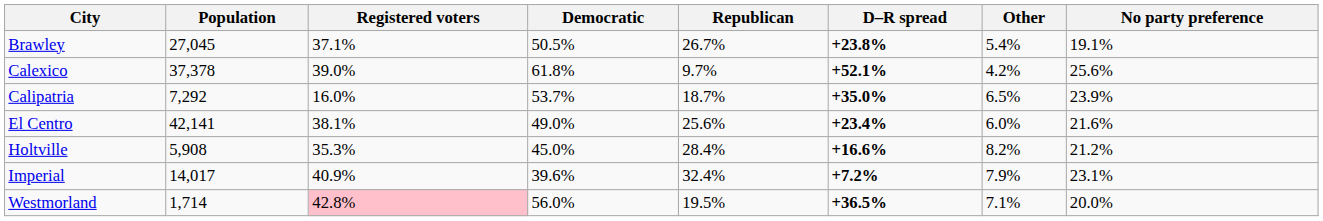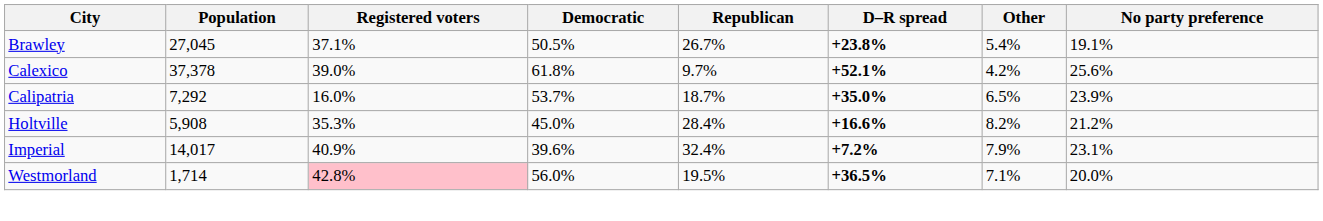 <table class="wikitable collapsible collapsed sortable" style="width: 100%;">
 <tr>
 <th>City</th>
 <th data-sort-type="number">Population</th>
 <th data-sort-type="number">Registered voters<br></th>
 <th data-sort-type="number">Democratic</th>
 <th data-sort-type="number">Republican</th>
 <th data-sort-type="number">D–R spread</th>
 <th data-sort-type="number">Other</th>
 <th data-sort-type="number">No party preference</th>
 </tr>
 <tr>
 <td><a href='#'>Brawley</a></td>
 <td>27,045</td>
 <td>37.1%</td>
 <td>50.5%</td>
 <td>26.7%</td>
 <td><span><strong>+23.8%</strong></span></td>
 <td>5.4%</td>
 <td>19.1%</td>
 </tr>
 <tr>
 <td><a href='#'>Calexico</a></td>
 <td>37,378</td>
 <td>39.0%</td>
 <td>61.8%</td>
 <td>9.7%</td>
 <td><span><strong>+52.1%</strong></span></td>
 <td>4.2%</td>
 <td>25.6%</td>
 </tr>
 <tr>
 <td><a href='#'>Calipatria</a></td>
 <td>7,292</td>
 <td>16.0%</td>
 <td>53.7%</td>
 <td>18.7%</td>
 <td><span><strong>+35.0%</strong></span></td>
 <td>6.5%</td>
 <td>23.9%</td>
 </tr>
 <tr>
-<td><a href='#'>El Centro</a></td>
-<td>42,141</td>
-<td>38.1%</td>
-<td>49.0%</td>
-<td>25.6%</td>
-<td><span><strong>+23.4%</strong></span></td>
-<td>6.0%</td>
-<td>21.6%</td>
-</tr>
-<tr>
 <td><a href='#'>Holtville</a></td>
 <td>5,908</td>
 <td>35.3%</td>
 <td>45.0%</td>
 <td>28.4%</td>
 <td><span><strong>+16.6%</strong></span></td>
 <td>8.2%</td>
 <td>21.2%</td>
 </tr>
 <tr>
 <td><a href='#'>Imperial</a></td>
 <td>14,017</td>
 <td>40.9%</td>
 <td>39.6%</td>
 <td>32.4%</td>
 <td><span><strong>+7.2%</strong></span></td>
 <td>7.9%</td>
 <td>23.1%</td>
 </tr>
 <tr>
 <td><a href='#'>Westmorland</a></td>
 <td>1,714</td>
 <td style="background: pink;">42.8%</td>
 <td>56.0%</td>
 <td>19.5%</td>
 <td><span><strong>+36.5%</strong></span></td>
 <td>7.1%</td>
 <td>20.0%</td>
 </tr>
 </table>
